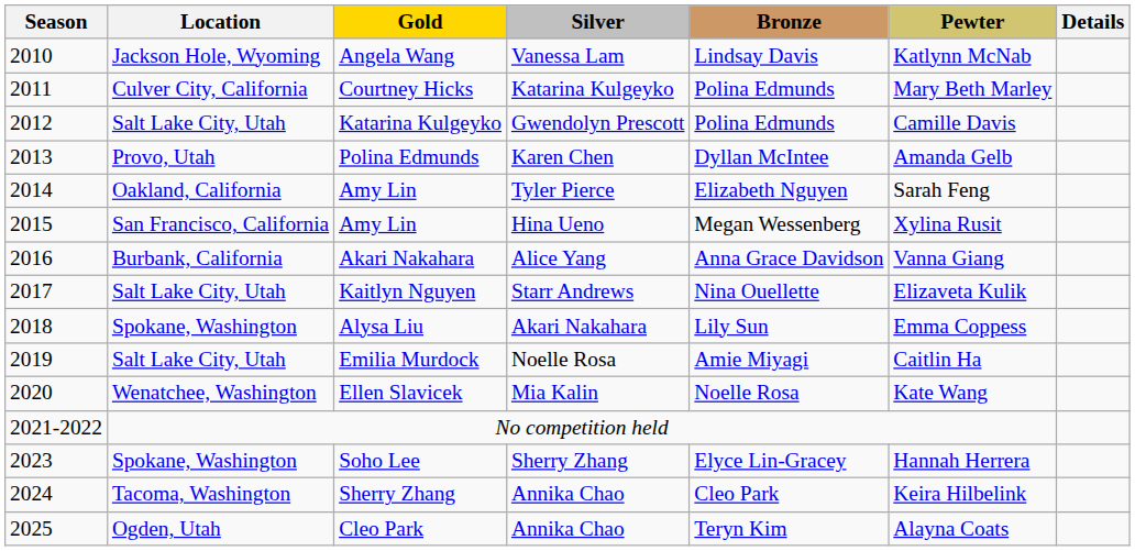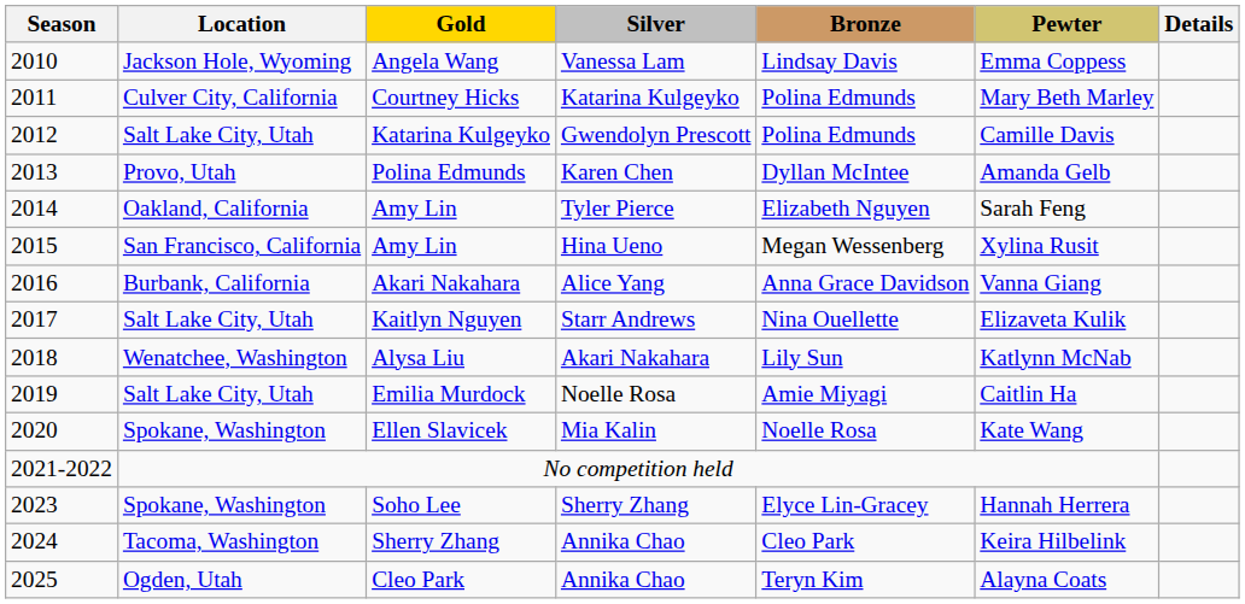 <table class="wikitable">
 <tr>
 <th>Season</th>
 <th>Location</th>
 <td align=center bgcolor=gold><strong>Gold</strong></td>
 <td align=center bgcolor=silver><strong>Silver</strong></td>
 <td align=center bgcolor=cc9966><strong>Bronze</strong></td>
 <td align=center bgcolor=d1c571><strong>Pewter</strong></td>
 <th>Details</th>
 </tr>
 <tr>
 <td>2010</td>
 <td><a href='#'>Jackson Hole, Wyoming</a></td>
 <td><a href='#'>Angela Wang</a></td>
 <td><a href='#'>Vanessa Lam</a></td>
 <td><a href='#'>Lindsay Davis</a></td>
-<td><a href='#'>Katlynn McNab</a></td>
+<td><a href='#'>Emma Coppess</a></td>
 <td></td>
 </tr>
 <tr>
 <td>2011</td>
 <td><a href='#'>Culver City, California</a></td>
 <td><a href='#'>Courtney Hicks</a></td>
 <td><a href='#'>Katarina Kulgeyko</a></td>
 <td><a href='#'>Polina Edmunds</a></td>
 <td><a href='#'>Mary Beth Marley</a></td>
 <td></td>
 </tr>
 <tr>
 <td>2012</td>
 <td><a href='#'>Salt Lake City, Utah</a></td>
 <td><a href='#'>Katarina Kulgeyko</a></td>
 <td><a href='#'>Gwendolyn Prescott</a></td>
 <td><a href='#'>Polina Edmunds</a></td>
 <td><a href='#'>Camille Davis</a></td>
 <td></td>
 </tr>
 <tr>
 <td>2013</td>
 <td><a href='#'>Provo, Utah</a></td>
 <td><a href='#'>Polina Edmunds</a></td>
 <td><a href='#'>Karen Chen</a></td>
 <td><a href='#'>Dyllan McIntee</a></td>
 <td><a href='#'>Amanda Gelb</a></td>
 <td></td>
 </tr>
 <tr>
 <td>2014</td>
 <td><a href='#'>Oakland, California</a></td>
 <td><a href='#'>Amy Lin</a></td>
 <td><a href='#'>Tyler Pierce</a></td>
 <td><a href='#'>Elizabeth Nguyen</a></td>
 <td>Sarah Feng</td>
 <td></td>
 </tr>
 <tr>
 <td>2015</td>
 <td><a href='#'>San Francisco, California</a></td>
 <td><a href='#'>Amy Lin</a></td>
 <td><a href='#'>Hina Ueno</a></td>
 <td>Megan Wessenberg</td>
 <td><a href='#'>Xylina Rusit</a></td>
 <td></td>
 </tr>
 <tr>
 <td>2016</td>
 <td><a href='#'>Burbank, California</a></td>
 <td><a href='#'>Akari Nakahara</a></td>
 <td><a href='#'>Alice Yang</a></td>
 <td><a href='#'>Anna Grace Davidson</a></td>
 <td><a href='#'>Vanna Giang</a></td>
 <td></td>
 </tr>
 <tr>
 <td>2017</td>
 <td><a href='#'>Salt Lake City, Utah</a></td>
 <td><a href='#'>Kaitlyn Nguyen</a></td>
 <td><a href='#'>Starr Andrews</a></td>
 <td><a href='#'>Nina Ouellette</a></td>
 <td><a href='#'>Elizaveta Kulik</a></td>
 <td></td>
 </tr>
 <tr>
 <td>2018</td>
-<td><a href='#'>Spokane, Washington</a></td>
+<td><a href='#'>Wenatchee, Washington</a></td>
 <td><a href='#'>Alysa Liu</a></td>
 <td><a href='#'>Akari Nakahara</a></td>
 <td><a href='#'>Lily Sun</a></td>
-<td><a href='#'>Emma Coppess</a></td>
+<td><a href='#'>Katlynn McNab</a></td>
 <td></td>
 </tr>
 <tr>
 <td>2019</td>
 <td><a href='#'>Salt Lake City, Utah</a></td>
 <td><a href='#'>Emilia Murdock</a></td>
 <td>Noelle Rosa</td>
 <td><a href='#'>Amie Miyagi</a></td>
 <td><a href='#'>Caitlin Ha</a></td>
 <td></td>
 </tr>
 <tr>
 <td>2020</td>
-<td><a href='#'>Wenatchee, Washington</a></td>
+<td><a href='#'>Spokane, Washington</a></td>
 <td><a href='#'>Ellen Slavicek</a></td>
 <td><a href='#'>Mia Kalin</a></td>
 <td><a href='#'>Noelle Rosa</a></td>
 <td><a href='#'> Kate Wang</a></td>
 <td></td>
 </tr>
 <tr>
 <td>2021-2022</td>
 <td colspan="5" align="center"><em>No competition held</em></td>
 <td></td>
 </tr>
 <tr>
 <td>2023</td>
 <td><a href='#'>Spokane, Washington</a></td>
 <td><a href='#'>Soho Lee</a></td>
 <td><a href='#'>Sherry Zhang</a></td>
 <td><a href='#'>Elyce Lin-Gracey</a></td>
 <td><a href='#'>Hannah Herrera</a></td>
 <td></td>
 </tr>
 <tr>
 <td>2024</td>
 <td><a href='#'>Tacoma, Washington</a></td>
 <td><a href='#'>Sherry Zhang</a></td>
 <td><a href='#'>Annika Chao</a></td>
 <td><a href='#'>Cleo Park</a></td>
 <td><a href='#'>Keira Hilbelink</a></td>
 <td></td>
 </tr>
 <tr>
 <td>2025</td>
 <td><a href='#'>Ogden, Utah</a></td>
 <td><a href='#'>Cleo Park</a></td>
 <td><a href='#'>Annika Chao</a></td>
 <td><a href='#'>Teryn Kim</a></td>
 <td><a href='#'>Alayna Coats</a></td>
 <td></td>
 </tr>
 </table>
